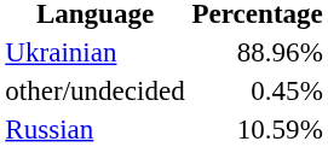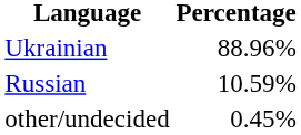 <table class="standard">
 <tr>
 <th>Language</th>
 <th>Percentage</th>
 </tr>
 <tr>
 <td><a href='#'>Ukrainian</a></td>
 <td align="right">88.96%</td>
 </tr>
 <tr>
+<td><a href='#'>Russian</a></td>
+<td align="right">10.59%</td>
+</tr>
+<tr>
 <td>other/undecided</td>
 <td align="right">0.45%</td>
 </tr>
-<tr>
-<td><a href='#'>Russian</a></td>
-<td align="right">10.59%</td>
-</tr>
 </table>
